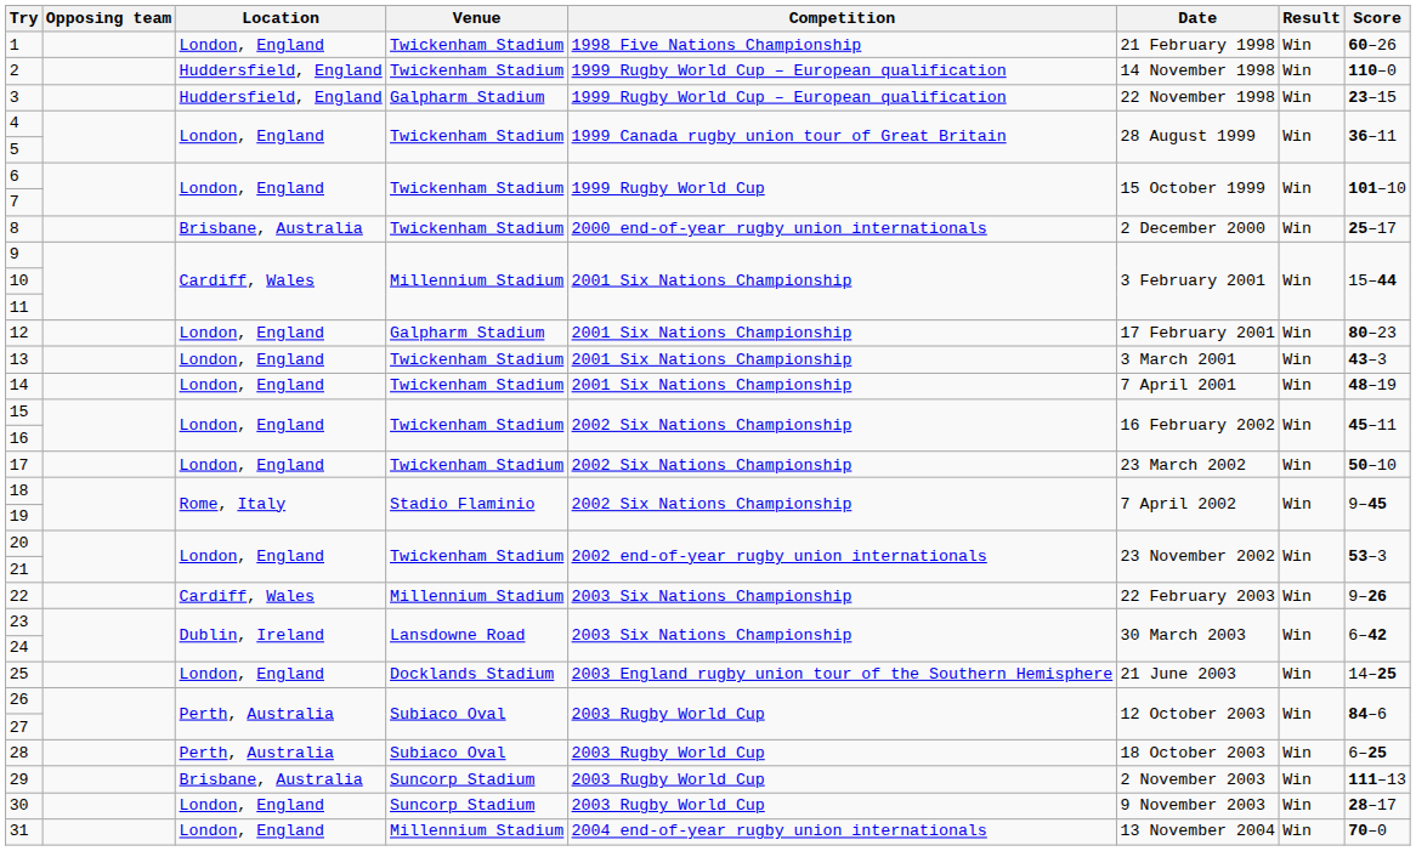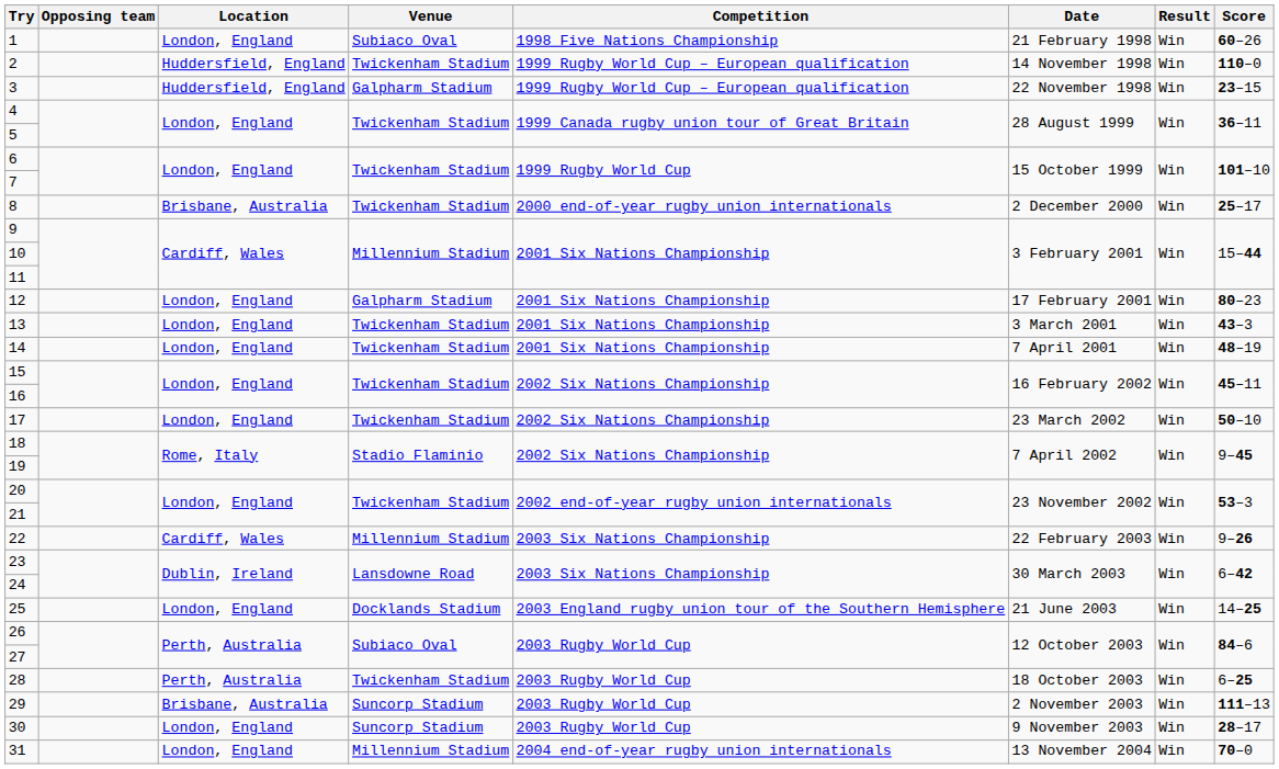 <table class="wikitable">
 <tr>
 <th>Try</th>
 <th>Opposing team</th>
 <th>Location</th>
 <th>Venue</th>
 <th>Competition</th>
 <th>Date</th>
 <th>Result</th>
 <th>Score</th>
 </tr>
 <tr>
 <td>1</td>
 <td></td>
 <td><a href='#'>London</a>, <a href='#'>England</a></td>
-<td><a href='#'>Twickenham Stadium</a></td>
+<td><a href='#'>Subiaco Oval</a></td>
 <td><a href='#'>1998 Five Nations Championship</a></td>
 <td>21 February 1998</td>
 <td>Win</td>
 <td><strong>60</strong>–26</td>
 </tr>
 <tr>
 <td>2</td>
 <td></td>
 <td><a href='#'>Huddersfield</a>, <a href='#'>England</a></td>
 <td><a href='#'>Twickenham Stadium</a></td>
 <td><a href='#'>1999 Rugby World Cup – European qualification</a></td>
 <td>14 November 1998</td>
 <td>Win</td>
 <td><strong>110</strong>–0</td>
 </tr>
 <tr>
 <td>3</td>
 <td></td>
 <td><a href='#'>Huddersfield</a>, <a href='#'>England</a></td>
 <td><a href='#'>Galpharm Stadium</a></td>
 <td><a href='#'>1999 Rugby World Cup – European qualification</a></td>
 <td>22 November 1998</td>
 <td>Win</td>
 <td><strong>23</strong>–15</td>
 </tr>
 <tr>
 <td>4</td>
 <td rowspan="2"></td>
 <td rowspan="2"><a href='#'>London</a>, <a href='#'>England</a></td>
 <td rowspan="2"><a href='#'>Twickenham Stadium</a></td>
 <td rowspan="2"><a href='#'>1999 Canada rugby union tour of Great Britain</a></td>
 <td rowspan="2">28 August 1999</td>
 <td rowspan="2">Win</td>
 <td rowspan="2"><strong>36</strong>–11</td>
 </tr>
 <tr>
 <td>5</td>
 </tr>
 <tr>
 <td>6</td>
 <td rowspan="2"></td>
 <td rowspan="2"><a href='#'>London</a>, <a href='#'>England</a></td>
 <td rowspan="2"><a href='#'>Twickenham Stadium</a></td>
 <td rowspan="2"><a href='#'>1999 Rugby World Cup</a></td>
 <td rowspan="2">15 October 1999</td>
 <td rowspan="2">Win</td>
 <td rowspan="2"><strong>101</strong>–10</td>
 </tr>
 <tr>
 <td>7</td>
 </tr>
 <tr>
 <td>8</td>
 <td></td>
 <td><a href='#'>Brisbane</a>, <a href='#'>Australia</a></td>
 <td><a href='#'>Twickenham Stadium</a></td>
 <td><a href='#'>2000 end-of-year rugby union internationals</a></td>
 <td>2 December 2000</td>
 <td>Win</td>
 <td><strong>25</strong>–17</td>
 </tr>
 <tr>
 <td>9</td>
 <td rowspan="3"></td>
 <td rowspan="3"><a href='#'>Cardiff</a>, <a href='#'>Wales</a></td>
 <td rowspan="3"><a href='#'>Millennium Stadium</a></td>
 <td rowspan="3"><a href='#'>2001 Six Nations Championship</a></td>
 <td rowspan="3">3 February 2001</td>
 <td rowspan="3">Win</td>
 <td rowspan="3">15–<strong>44</strong></td>
 </tr>
 <tr>
 <td>10</td>
 </tr>
 <tr>
 <td>11</td>
 </tr>
 <tr>
 <td>12</td>
 <td></td>
 <td><a href='#'>London</a>, <a href='#'>England</a></td>
 <td><a href='#'>Galpharm Stadium</a></td>
 <td><a href='#'>2001 Six Nations Championship</a></td>
 <td>17 February 2001</td>
 <td>Win</td>
 <td><strong>80</strong>–23</td>
 </tr>
 <tr>
 <td>13</td>
 <td></td>
 <td><a href='#'>London</a>, <a href='#'>England</a></td>
 <td><a href='#'>Twickenham Stadium</a></td>
 <td><a href='#'>2001 Six Nations Championship</a></td>
 <td>3 March 2001</td>
 <td>Win</td>
 <td><strong>43</strong>–3</td>
 </tr>
 <tr>
 <td>14</td>
 <td></td>
 <td><a href='#'>London</a>, <a href='#'>England</a></td>
 <td><a href='#'>Twickenham Stadium</a></td>
 <td><a href='#'>2001 Six Nations Championship</a></td>
 <td>7 April 2001</td>
 <td>Win</td>
 <td><strong>48</strong>–19</td>
 </tr>
 <tr>
 <td>15</td>
 <td rowspan="2"></td>
 <td rowspan="2"><a href='#'>London</a>, <a href='#'>England</a></td>
 <td rowspan="2"><a href='#'>Twickenham Stadium</a></td>
 <td rowspan="2"><a href='#'>2002 Six Nations Championship</a></td>
 <td rowspan="2">16 February 2002</td>
 <td rowspan="2">Win</td>
 <td rowspan="2"><strong>45</strong>–11</td>
 </tr>
 <tr>
 <td>16</td>
 </tr>
 <tr>
 <td>17</td>
 <td></td>
 <td><a href='#'>London</a>, <a href='#'>England</a></td>
 <td><a href='#'>Twickenham Stadium</a></td>
 <td><a href='#'>2002 Six Nations Championship</a></td>
 <td>23 March 2002</td>
 <td>Win</td>
 <td><strong>50</strong>–10</td>
 </tr>
 <tr>
 <td>18</td>
 <td rowspan="2"></td>
 <td rowspan="2"><a href='#'>Rome</a>, <a href='#'>Italy</a></td>
 <td rowspan="2"><a href='#'>Stadio Flaminio</a></td>
 <td rowspan="2"><a href='#'>2002 Six Nations Championship</a></td>
 <td rowspan="2">7 April 2002</td>
 <td rowspan="2">Win</td>
 <td rowspan="2">9–<strong>45</strong></td>
 </tr>
 <tr>
 <td>19</td>
 </tr>
 <tr>
 <td>20</td>
 <td rowspan="2"></td>
 <td rowspan="2"><a href='#'>London</a>, <a href='#'>England</a></td>
 <td rowspan="2"><a href='#'>Twickenham Stadium</a></td>
 <td rowspan="2"><a href='#'>2002 end-of-year rugby union internationals</a></td>
 <td rowspan="2">23 November 2002</td>
 <td rowspan="2">Win</td>
 <td rowspan="2"><strong>53</strong>–3</td>
 </tr>
 <tr>
 <td>21</td>
 </tr>
 <tr>
 <td>22</td>
 <td></td>
 <td><a href='#'>Cardiff</a>, <a href='#'>Wales</a></td>
 <td><a href='#'>Millennium Stadium</a></td>
 <td><a href='#'>2003 Six Nations Championship</a></td>
 <td>22 February 2003</td>
 <td>Win</td>
 <td>9–<strong>26</strong></td>
 </tr>
 <tr>
 <td>23</td>
 <td rowspan="2"></td>
 <td rowspan="2"><a href='#'>Dublin</a>, <a href='#'>Ireland</a></td>
 <td rowspan="2"><a href='#'>Lansdowne Road</a></td>
 <td rowspan="2"><a href='#'>2003 Six Nations Championship</a></td>
 <td rowspan="2">30 March 2003</td>
 <td rowspan="2">Win</td>
 <td rowspan="2">6–<strong>42</strong></td>
 </tr>
 <tr>
 <td>24</td>
 </tr>
 <tr>
 <td>25</td>
 <td></td>
 <td><a href='#'>London</a>, <a href='#'>England</a></td>
 <td><a href='#'>Docklands Stadium</a></td>
 <td><a href='#'>2003 England rugby union tour of the Southern Hemisphere</a></td>
 <td>21 June 2003</td>
 <td>Win</td>
 <td>14–<strong>25</strong></td>
 </tr>
 <tr>
 <td>26</td>
 <td rowspan="2"></td>
 <td rowspan="2"><a href='#'>Perth</a>, <a href='#'>Australia</a></td>
 <td rowspan="2"><a href='#'>Subiaco Oval</a></td>
 <td rowspan="2"><a href='#'>2003 Rugby World Cup</a></td>
 <td rowspan="2">12 October 2003</td>
 <td rowspan="2">Win</td>
 <td rowspan="2"><strong>84</strong>–6</td>
 </tr>
 <tr>
 <td>27</td>
 </tr>
 <tr>
 <td>28</td>
 <td></td>
 <td><a href='#'>Perth</a>, <a href='#'>Australia</a></td>
-<td><a href='#'>Subiaco Oval</a></td>
+<td><a href='#'>Twickenham Stadium</a></td>
 <td><a href='#'>2003 Rugby World Cup</a></td>
 <td>18 October 2003</td>
 <td>Win</td>
 <td>6–<strong>25</strong></td>
 </tr>
 <tr>
 <td>29</td>
 <td></td>
 <td><a href='#'>Brisbane</a>, <a href='#'>Australia</a></td>
 <td><a href='#'>Suncorp Stadium</a></td>
 <td><a href='#'>2003 Rugby World Cup</a></td>
 <td>2 November 2003</td>
 <td>Win</td>
 <td><strong>111</strong>–13</td>
 </tr>
 <tr>
 <td>30</td>
 <td></td>
 <td><a href='#'>London</a>, <a href='#'>England</a></td>
 <td><a href='#'>Suncorp Stadium</a></td>
 <td><a href='#'>2003 Rugby World Cup</a></td>
 <td>9 November 2003</td>
 <td>Win</td>
 <td><strong>28</strong>–17</td>
 </tr>
 <tr>
 <td>31</td>
 <td></td>
 <td><a href='#'>London</a>, <a href='#'>England</a></td>
 <td><a href='#'>Millennium Stadium</a></td>
 <td><a href='#'>2004 end-of-year rugby union internationals</a></td>
 <td>13 November 2004</td>
 <td>Win</td>
 <td><strong>70</strong>–0</td>
 </tr>
 </table>
